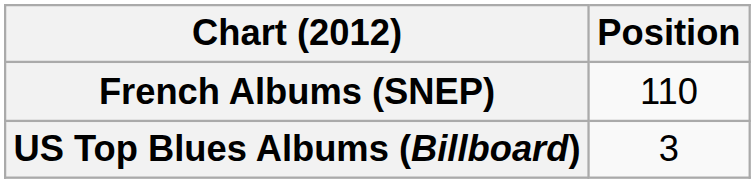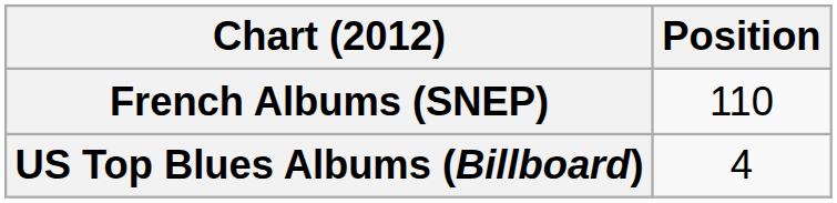 <table class="wikitable sortable plainrowheaders" style="text-align:center">
 <tr>
 <th scope="col">Chart (2012)</th>
 <th scope="col">Position</th>
 </tr>
 <tr>
 <th scope="row">French Albums (SNEP)</th>
 <td>110</td>
 </tr>
 <tr>
 <th scope="row">US Top Blues Albums (<em>Billboard</em>)</th>
-<td>3</td>
+<td>4</td>
 </tr>
 </table>
